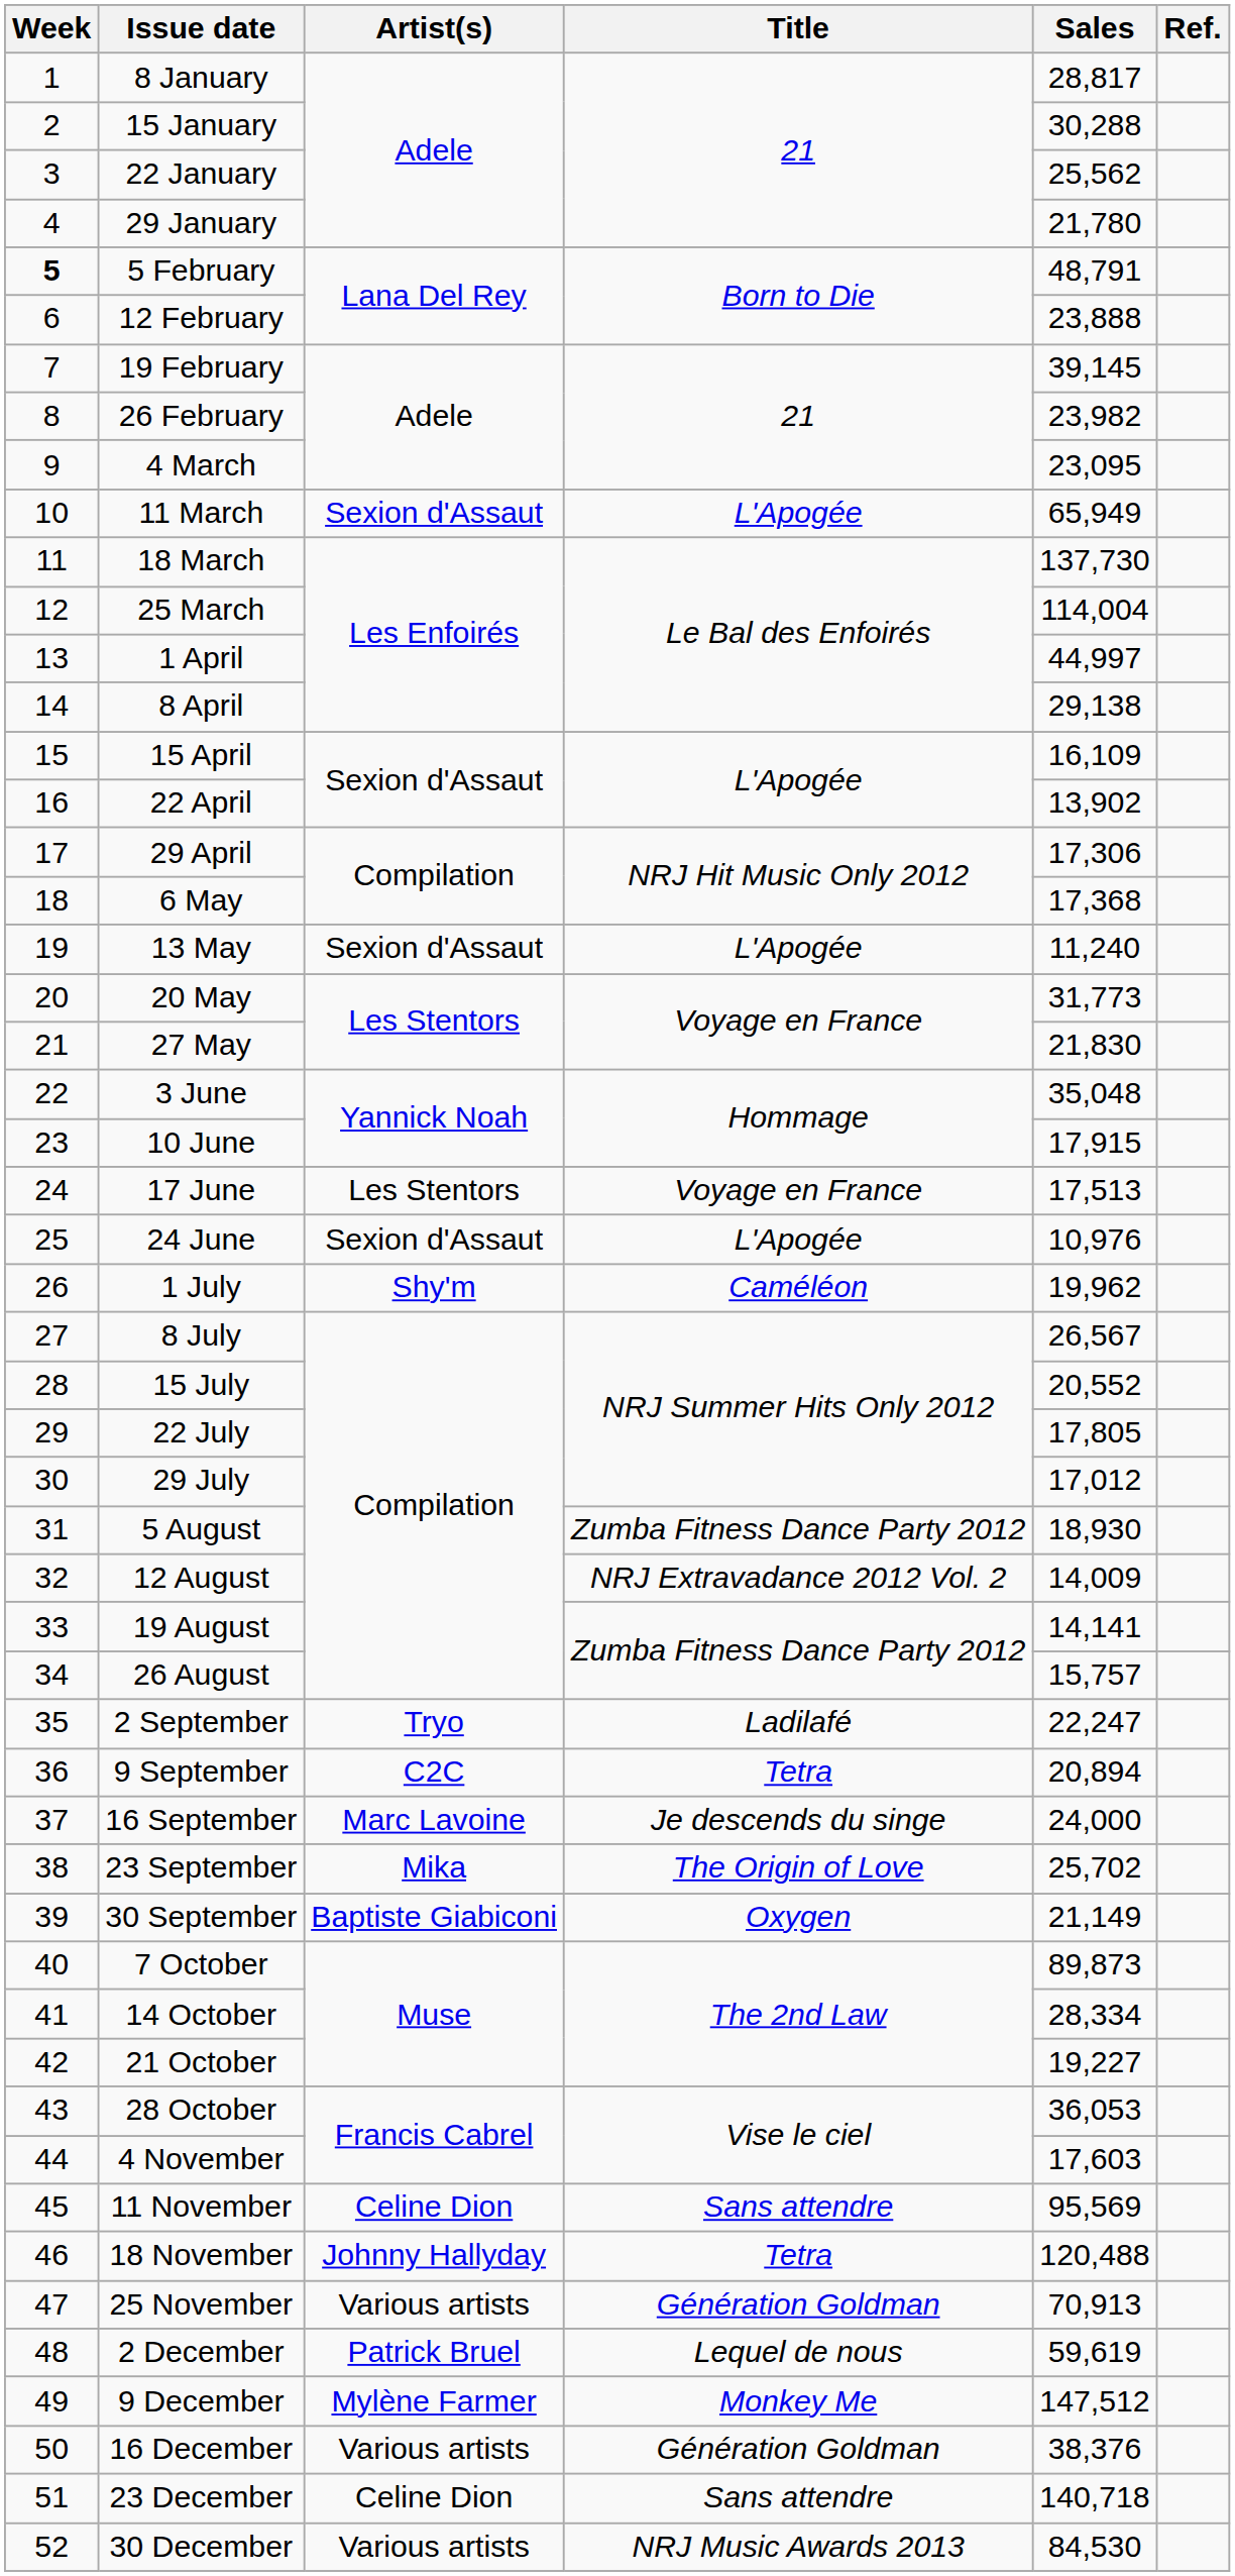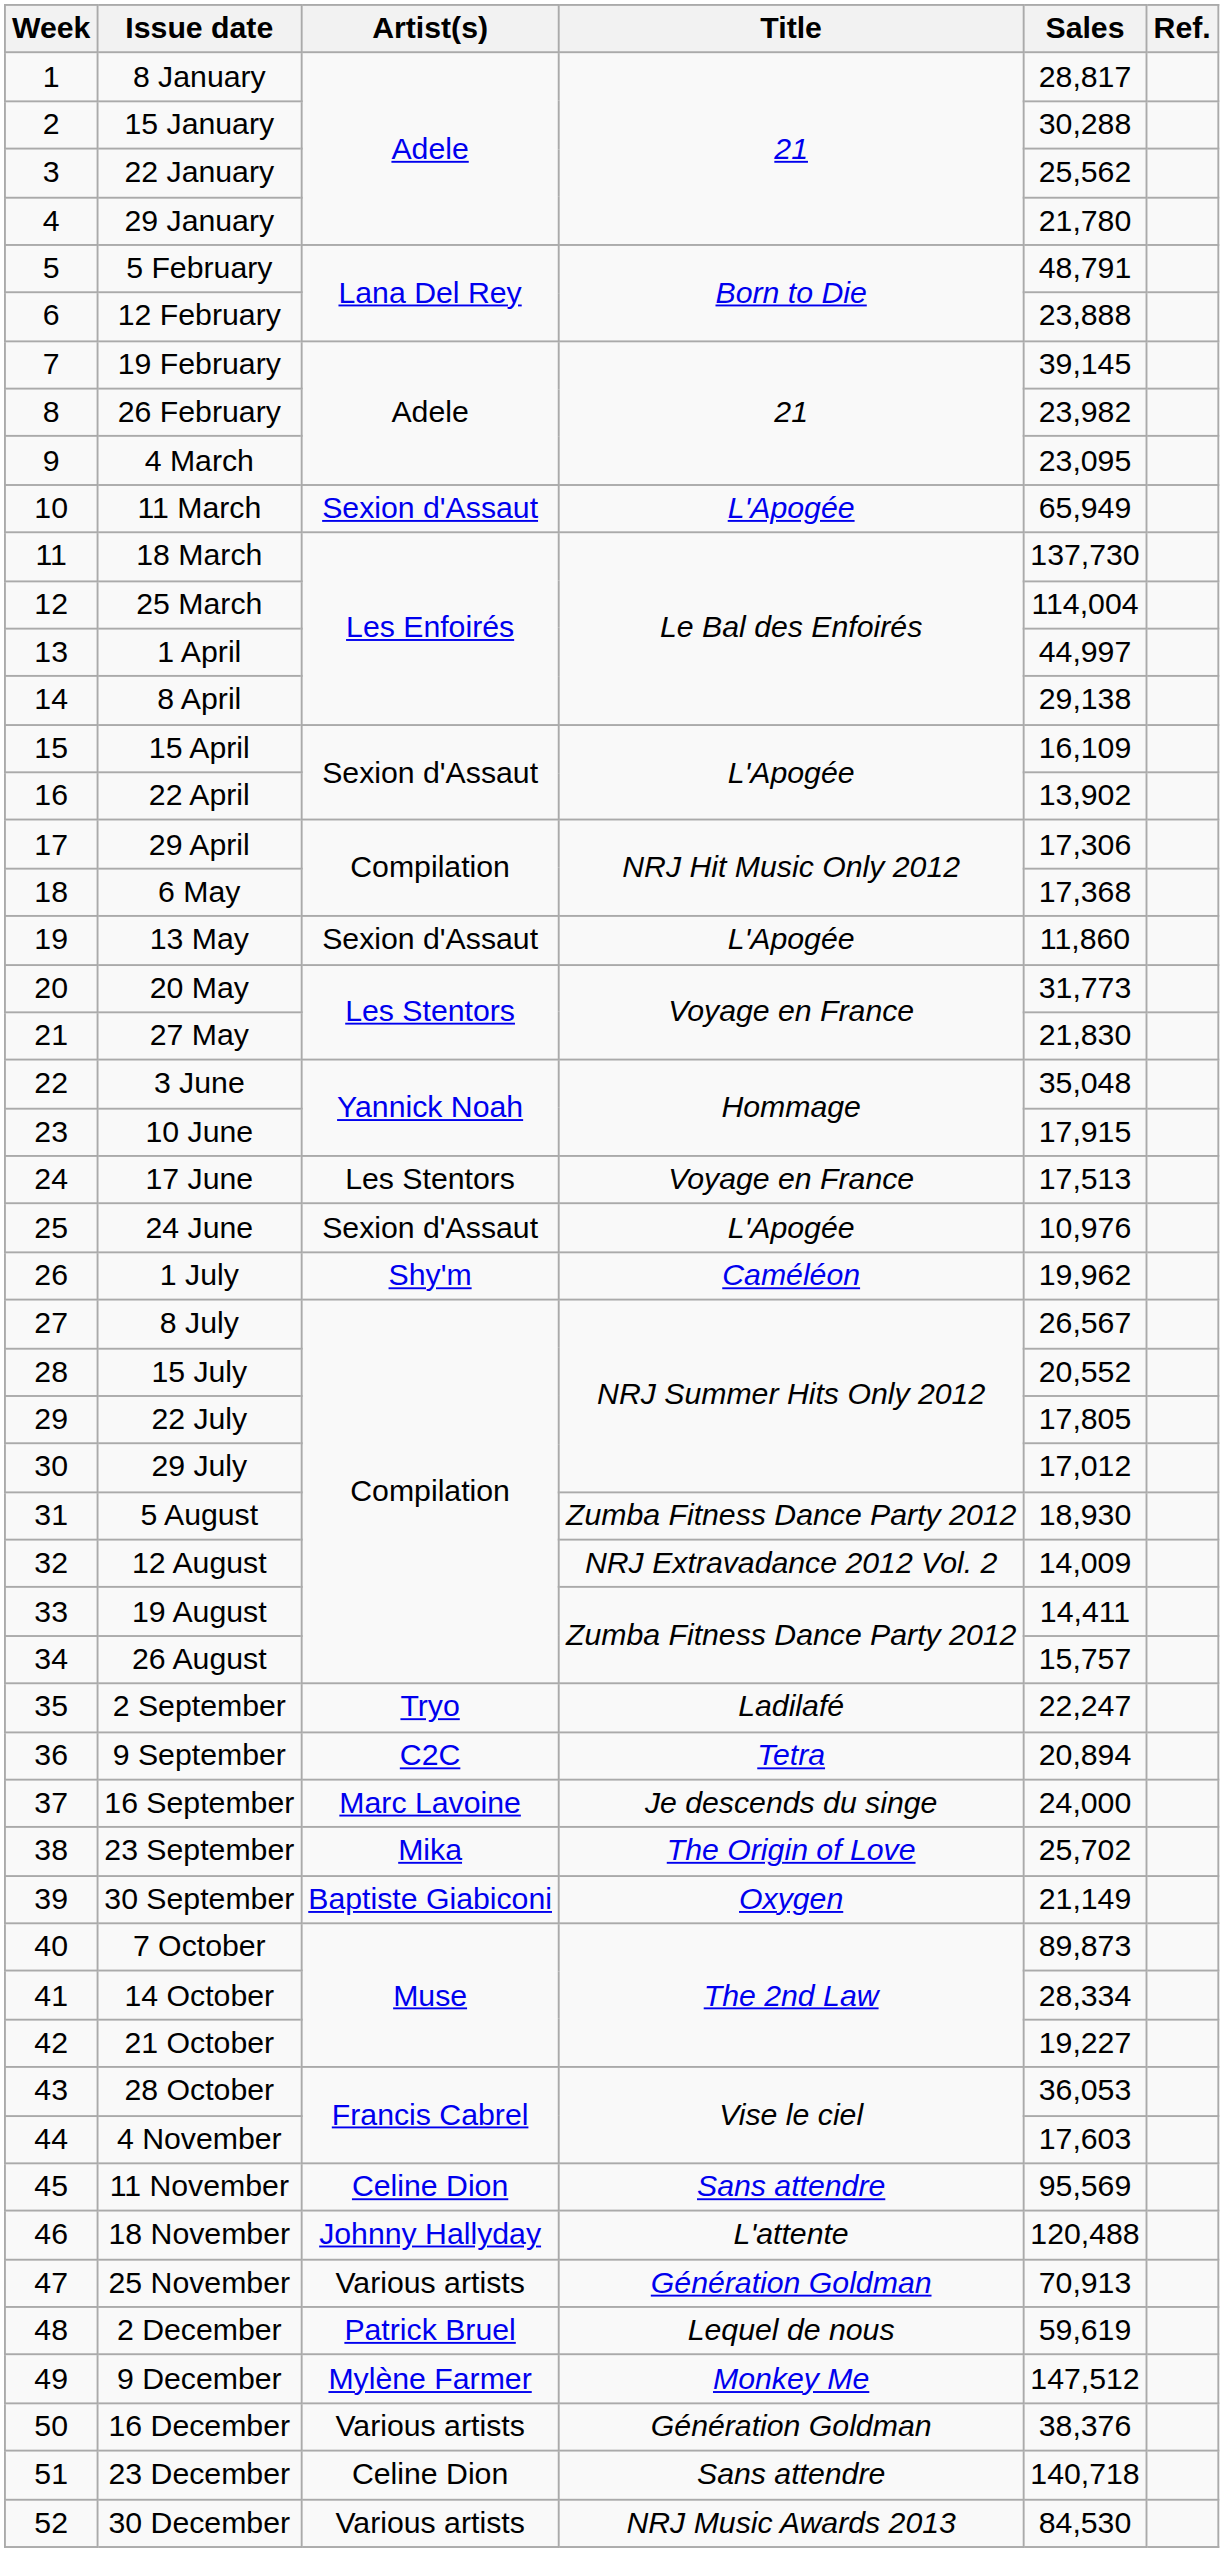 <table class="wikitable" style="text-align:center;">
 <tr>
 <th>Week</th>
 <th>Issue date</th>
 <th>Artist(s)</th>
 <th>Title</th>
 <th>Sales</th>
 <th>Ref.</th>
 </tr>
 <tr>
 <td>1</td>
 <td>8 January</td>
 <td rowspan="4"><a href='#'>Adele</a></td>
 <td rowspan="4"><em><a href='#'>21</a></em></td>
 <td>28,817</td>
 <td></td>
 </tr>
 <tr>
 <td>2</td>
 <td>15 January</td>
 <td>30,288</td>
 <td></td>
 </tr>
 <tr>
 <td>3</td>
 <td>22 January</td>
 <td>25,562</td>
 <td></td>
 </tr>
 <tr>
 <td>4</td>
 <td>29 January</td>
 <td>21,780</td>
 <td></td>
 </tr>
 <tr>
-<td><strong>5</strong></td>
+<td>5</td>
 <td>5 February</td>
 <td rowspan="2"><a href='#'>Lana Del Rey</a></td>
 <td rowspan="2"><em><a href='#'>Born to Die</a></em></td>
 <td>48,791</td>
 <td></td>
 </tr>
 <tr>
 <td>6</td>
 <td>12 February</td>
 <td>23,888</td>
 <td></td>
 </tr>
 <tr>
 <td>7</td>
 <td>19 February</td>
 <td rowspan="3">Adele</td>
 <td rowspan="3"><em>21</em></td>
 <td>39,145</td>
 <td></td>
 </tr>
 <tr>
 <td>8</td>
 <td>26 February</td>
 <td>23,982</td>
 <td></td>
 </tr>
 <tr>
 <td>9</td>
 <td>4 March</td>
 <td>23,095</td>
 <td></td>
 </tr>
 <tr>
 <td>10</td>
 <td>11 March</td>
 <td><a href='#'>Sexion d'Assaut</a></td>
 <td><em><a href='#'>L'Apogée</a></em></td>
 <td>65,949</td>
 <td></td>
 </tr>
 <tr>
 <td>11</td>
 <td>18 March</td>
 <td rowspan="4"><a href='#'>Les Enfoirés</a></td>
 <td rowspan="4"><em>Le Bal des Enfoirés</em></td>
 <td>137,730</td>
 <td></td>
 </tr>
 <tr>
 <td>12</td>
 <td>25 March</td>
 <td>114,004</td>
 <td></td>
 </tr>
 <tr>
 <td>13</td>
 <td>1 April</td>
 <td>44,997</td>
 <td></td>
 </tr>
 <tr>
 <td>14</td>
 <td>8 April</td>
 <td>29,138</td>
 <td></td>
 </tr>
 <tr>
 <td>15</td>
 <td>15 April</td>
 <td rowspan="2">Sexion d'Assaut</td>
 <td rowspan="2"><em>L'Apogée</em></td>
 <td>16,109</td>
 <td></td>
 </tr>
 <tr>
 <td>16</td>
 <td>22 April</td>
 <td>13,902</td>
 <td></td>
 </tr>
 <tr>
 <td>17</td>
 <td>29 April</td>
 <td rowspan="2">Compilation</td>
 <td rowspan="2"><em>NRJ Hit Music Only 2012</em></td>
 <td>17,306</td>
 <td></td>
 </tr>
 <tr>
 <td>18</td>
 <td>6 May</td>
 <td>17,368</td>
 <td></td>
 </tr>
 <tr>
 <td>19</td>
 <td>13 May</td>
 <td>Sexion d'Assaut</td>
 <td><em>L'Apogée</em></td>
-<td>11,240</td>
+<td>11,860</td>
 <td></td>
 </tr>
 <tr>
 <td>20</td>
 <td>20 May</td>
 <td rowspan="2"><a href='#'>Les Stentors</a></td>
 <td rowspan="2"><em>Voyage en France</em></td>
 <td>31,773</td>
 <td></td>
 </tr>
 <tr>
 <td>21</td>
 <td>27 May</td>
 <td>21,830</td>
 <td></td>
 </tr>
 <tr>
 <td>22</td>
 <td>3 June</td>
 <td rowspan="2"><a href='#'>Yannick Noah</a></td>
 <td rowspan="2"><em>Hommage</em></td>
 <td>35,048</td>
 <td></td>
 </tr>
 <tr>
 <td>23</td>
 <td>10 June</td>
 <td>17,915</td>
 <td></td>
 </tr>
 <tr>
 <td>24</td>
 <td>17 June</td>
 <td>Les Stentors</td>
 <td><em>Voyage en France</em></td>
 <td>17,513</td>
 <td></td>
 </tr>
 <tr>
 <td>25</td>
 <td>24 June</td>
 <td>Sexion d'Assaut</td>
 <td><em>L'Apogée</em></td>
 <td>10,976</td>
 <td></td>
 </tr>
 <tr>
 <td>26</td>
 <td>1 July</td>
 <td><a href='#'>Shy'm</a></td>
 <td><em><a href='#'>Caméléon</a></em></td>
 <td>19,962</td>
 <td></td>
 </tr>
 <tr>
 <td>27</td>
 <td>8 July</td>
 <td rowspan="8">Compilation</td>
 <td rowspan="4"><em>NRJ Summer Hits Only 2012</em></td>
 <td>26,567</td>
 <td></td>
 </tr>
 <tr>
 <td>28</td>
 <td>15 July</td>
 <td>20,552</td>
 <td></td>
 </tr>
 <tr>
 <td>29</td>
 <td>22 July</td>
 <td>17,805</td>
 <td></td>
 </tr>
 <tr>
 <td>30</td>
 <td>29 July</td>
 <td>17,012</td>
 <td></td>
 </tr>
 <tr>
 <td>31</td>
 <td>5 August</td>
 <td><em>Zumba Fitness Dance Party 2012</em></td>
 <td>18,930</td>
 <td></td>
 </tr>
 <tr>
 <td>32</td>
 <td>12 August</td>
 <td><em>NRJ Extravadance 2012 Vol. 2</em></td>
 <td>14,009</td>
 <td></td>
 </tr>
 <tr>
 <td>33</td>
 <td>19 August</td>
 <td rowspan="2"><em>Zumba Fitness Dance Party 2012</em></td>
-<td>14,141</td>
+<td>14,411</td>
 <td></td>
 </tr>
 <tr>
 <td>34</td>
 <td>26 August</td>
 <td>15,757</td>
 <td></td>
 </tr>
 <tr>
 <td>35</td>
 <td>2 September</td>
 <td><a href='#'>Tryo</a></td>
 <td><em>Ladilafé</em></td>
 <td>22,247</td>
 <td></td>
 </tr>
 <tr>
 <td>36</td>
 <td>9 September</td>
 <td><a href='#'>C2C</a></td>
 <td><em><a href='#'>Tetra</a></em></td>
 <td>20,894</td>
 <td></td>
 </tr>
 <tr>
 <td>37</td>
 <td>16 September</td>
 <td><a href='#'>Marc Lavoine</a></td>
 <td><em>Je descends du singe</em></td>
 <td>24,000</td>
 <td></td>
 </tr>
 <tr>
 <td>38</td>
 <td>23 September</td>
 <td><a href='#'>Mika</a></td>
 <td><em><a href='#'>The Origin of Love</a></em></td>
 <td>25,702</td>
 <td></td>
 </tr>
 <tr>
 <td>39</td>
 <td>30 September</td>
 <td><a href='#'>Baptiste Giabiconi</a></td>
 <td><em><a href='#'>Oxygen</a></em></td>
 <td>21,149</td>
 <td></td>
 </tr>
 <tr>
 <td>40</td>
 <td>7 October</td>
 <td rowspan="3"><a href='#'>Muse</a></td>
 <td rowspan="3"><em><a href='#'>The 2nd Law</a></em></td>
 <td>89,873</td>
 <td></td>
 </tr>
 <tr>
 <td>41</td>
 <td>14 October</td>
 <td>28,334</td>
 <td></td>
 </tr>
 <tr>
 <td>42</td>
 <td>21 October</td>
 <td>19,227</td>
 <td></td>
 </tr>
 <tr>
 <td>43</td>
 <td>28 October</td>
 <td rowspan="2"><a href='#'>Francis Cabrel</a></td>
 <td rowspan="2"><em>Vise le ciel</em></td>
 <td>36,053</td>
 <td></td>
 </tr>
 <tr>
 <td>44</td>
 <td>4 November</td>
 <td>17,603</td>
 <td></td>
 </tr>
 <tr>
 <td>45</td>
 <td>11 November</td>
 <td><a href='#'>Celine Dion</a></td>
 <td><em><a href='#'>Sans attendre</a></em></td>
 <td>95,569</td>
 <td></td>
 </tr>
 <tr>
 <td>46</td>
 <td>18 November</td>
 <td><a href='#'>Johnny Hallyday</a></td>
-<td><em><a href='#'>Tetra</a></em></td>
+<td><em>L'attente</em></td>
 <td>120,488</td>
 <td></td>
 </tr>
 <tr>
 <td>47</td>
 <td>25 November</td>
 <td>Various artists</td>
 <td><em><a href='#'>Génération Goldman</a></em></td>
 <td>70,913</td>
 <td></td>
 </tr>
 <tr>
 <td>48</td>
 <td>2 December</td>
 <td><a href='#'>Patrick Bruel</a></td>
 <td><em>Lequel de nous</em></td>
 <td>59,619</td>
 <td></td>
 </tr>
 <tr>
 <td>49</td>
 <td>9 December</td>
 <td><a href='#'>Mylène Farmer</a></td>
 <td><em><a href='#'>Monkey Me</a></em></td>
 <td>147,512</td>
 <td></td>
 </tr>
 <tr>
 <td>50</td>
 <td>16 December</td>
 <td>Various artists</td>
 <td><em>Génération Goldman</em></td>
 <td>38,376</td>
 <td></td>
 </tr>
 <tr>
 <td>51</td>
 <td>23 December</td>
 <td>Celine Dion</td>
 <td><em>Sans attendre</em></td>
 <td>140,718</td>
 <td></td>
 </tr>
 <tr>
 <td>52</td>
 <td>30 December</td>
 <td>Various artists</td>
 <td><em>NRJ Music Awards 2013 </em></td>
 <td>84,530</td>
 <td></td>
 </tr>
 </table>
